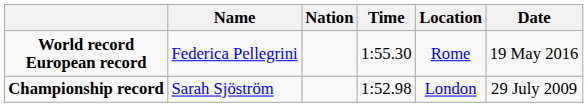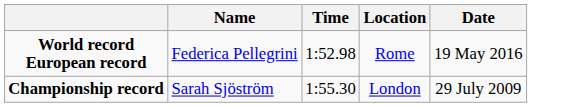 <table class=wikitable style=text-align:center>
 <tr>
 <th></th>
 <th>Name</th>
-<th>Nation</th>
 <th>Time</th>
 <th>Location</th>
 <th>Date</th>
 </tr>
 <tr>
 <td><strong>World record<br>European record</strong></td>
 <td align=left><a href='#'>Federica Pellegrini</a></td>
-<td align=left></td>
-<td align=left>1:55.30</td>
+<td align=left>1:52.98</td>
 <td><a href='#'>Rome</a></td>
 <td>19 May 2016</td>
 </tr>
 <tr>
 <td><strong>Championship record</strong></td>
 <td align=left><a href='#'>Sarah Sjöström</a></td>
-<td align=left></td>
-<td align=left>1:52.98</td>
+<td align=left>1:55.30</td>
 <td><a href='#'>London</a></td>
 <td>29 July 2009</td>
 </tr>
 </table>
